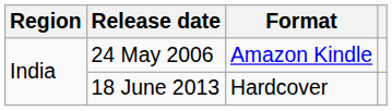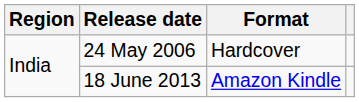 <table class="wikitable sortable plainrowheaders">
 <tr>
 <th scope="col">Region</th>
 <th scope="col">Release date</th>
 <th scope="col">Format</th>
 <th scope="col"></th>
 </tr>
 <tr>
 <td rowspan="2">India</td>
 <td>24 May 2006</td>
-<td><a href='#'>Amazon Kindle</a></td>
+<td>Hardcover</td>
 <td style="text-align: center;"></td>
 </tr>
 <tr>
 <td>18 June 2013</td>
-<td>Hardcover</td>
+<td><a href='#'>Amazon Kindle</a></td>
 <td style="text-align: center;"></td>
 </tr>
 </table>
